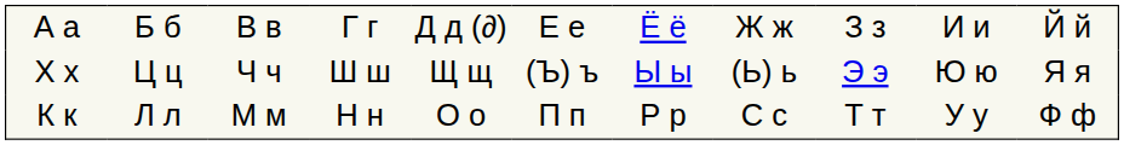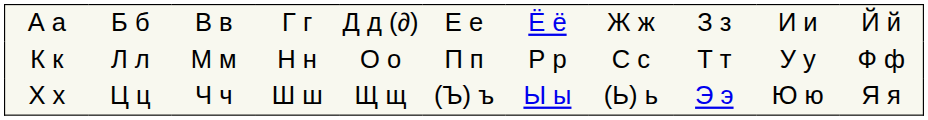 <table style="font-size:1.4em; border-color:black; border-width:1px; border-style:solid; border-collapse:collapse; background-color:#F8F8EF">
 <tr>
 <td style="width:3em; text-align:center; padding: 3px;">А а</td>
 <td style="width:3em; text-align:center; padding: 3px;">Б б</td>
 <td style="width:3em; text-align:center; padding: 3px;">В в</td>
 <td style="width:3em; text-align:center; padding: 3px;">Г г</td>
 <td style="width:3em; text-align:center; padding: 3px;">Д д (∂)</td>
 <td style="width:3em; text-align:center; padding: 3px;">Е е</td>
 <td style="width:3em; text-align:center; padding: 3px;"><a href='#'>Ё ё</a></td>
 <td style="width:3em; text-align:center; padding: 3px;">Ж ж</td>
 <td style="width:3em; text-align:center; padding: 3px;">З з</td>
 <td style="width:3em; text-align:center; padding: 3px;">И и</td>
 <td style="width:3em; text-align:center; padding: 3px;">Й й</td>
 </tr>
 <tr>
+<td style="width:3em; text-align:center; padding: 3px;">К к</td>
+<td style="width:3em; text-align:center; padding: 3px;">Л л</td>
+<td style="width:3em; text-align:center; padding: 3px;">М м</td>
+<td style="width:3em; text-align:center; padding: 3px;">Н н</td>
+<td style="width:3em; text-align:center; padding: 3px;">О о</td>
+<td style="width:3em; text-align:center; padding: 3px;">П п</td>
+<td style="width:3em; text-align:center; padding: 3px;">Р р</td>
+<td style="width:3em; text-align:center; padding: 3px;">С с</td>
+<td style="width:3em; text-align:center; padding: 3px;">Т т</td>
+<td style="width:3em; text-align:center; padding: 3px;">У у</td>
+<td style="width:3em; text-align:center; padding: 3px;">Ф ф</td>
+</tr>
+<tr>
 <td style="width:3em; text-align:center; padding: 3px;">Х х</td>
 <td style="width:3em; text-align:center; padding: 3px;">Ц ц</td>
 <td style="width:3em; text-align:center; padding: 3px;">Ч ч</td>
 <td style="width:3em; text-align:center; padding: 3px;">Ш ш</td>
 <td style="width:3em; text-align:center; padding: 3px;">Щ щ</td>
 <td style="width:3em; text-align:center; padding: 3px;">(Ъ) ъ</td>
 <td style="width:3em; text-align:center; padding: 3px;"><a href='#'>Ы ы</a></td>
 <td style="width:3em; text-align:center; padding: 3px;">(Ь) ь</td>
 <td style="width:3em; text-align:center; padding: 3px;"><a href='#'>Э э</a></td>
 <td style="width:3em; text-align:center; padding: 3px;">Ю ю</td>
 <td style="width:3em; text-align:center; padding: 3px;">Я я</td>
 </tr>
-<tr>
-<td style="width:3em; text-align:center; padding: 3px;">К к</td>
-<td style="width:3em; text-align:center; padding: 3px;">Л л</td>
-<td style="width:3em; text-align:center; padding: 3px;">М м</td>
-<td style="width:3em; text-align:center; padding: 3px;">Н н</td>
-<td style="width:3em; text-align:center; padding: 3px;">О о</td>
-<td style="width:3em; text-align:center; padding: 3px;">П п</td>
-<td style="width:3em; text-align:center; padding: 3px;">Р р</td>
-<td style="width:3em; text-align:center; padding: 3px;">С с</td>
-<td style="width:3em; text-align:center; padding: 3px;">Т т</td>
-<td style="width:3em; text-align:center; padding: 3px;">У у</td>
-<td style="width:3em; text-align:center; padding: 3px;">Ф ф</td>
-</tr>
 </table>
